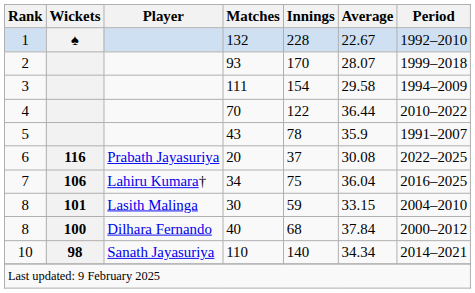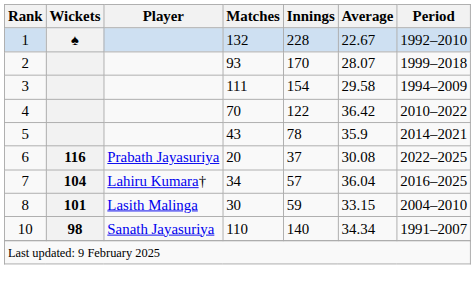 <table class="wikitable plainrowheaders sortable">
 <tr>
 <th scope=col>Rank</th>
 <th scope=col>Wickets</th>
 <th scope=col>Player</th>
 <th scope=col>Matches</th>
 <th scope=col>Innings</th>
 <th scope=col>Average</th>
 <th scope=col>Period</th>
 </tr>
 <tr style="background:#cee0f2">
 <td align=center>1</td>
 <th> ♠</th>
 <td></td>
 <td>132</td>
 <td>228</td>
 <td>22.67</td>
 <td>1992–2010</td>
 </tr>
 <tr>
 <td align=center>2</td>
 <th></th>
 <td></td>
 <td>93</td>
 <td>170</td>
 <td>28.07</td>
 <td>1999–2018</td>
 </tr>
 <tr>
 <td align=center>3</td>
 <th></th>
 <td></td>
 <td>111</td>
 <td>154</td>
 <td>29.58</td>
 <td>1994–2009</td>
 </tr>
 <tr>
 <td align=center>4</td>
 <th></th>
 <td></td>
 <td>70</td>
 <td>122</td>
-<td>36.44</td>
+<td>36.42</td>
 <td>2010–2022</td>
 </tr>
 <tr>
 <td align=center>5</td>
 <th></th>
 <td></td>
 <td>43</td>
 <td>78</td>
 <td>35.9</td>
-<td>1991–2007</td>
+<td>2014–2021</td>
 </tr>
 <tr>
 <td align=center>6</td>
 <th>116</th>
 <td><a href='#'>Prabath Jayasuriya</a></td>
 <td>20</td>
 <td>37</td>
 <td>30.08</td>
 <td>2022–2025</td>
 </tr>
 <tr>
 <td align=center>7</td>
-<th>106</th>
+<th>104</th>
 <td><a href='#'>Lahiru Kumara</a>†</td>
 <td>34</td>
-<td>75</td>
+<td>57</td>
 <td>36.04</td>
 <td>2016–2025</td>
 </tr>
 <tr>
 <td align=center>8</td>
 <th>101</th>
 <td><a href='#'>Lasith Malinga</a></td>
 <td>30</td>
 <td>59</td>
 <td>33.15</td>
 <td>2004–2010</td>
 </tr>
 <tr>
-<td align=center>8</td>
-<th>100</th>
-<td><a href='#'>Dilhara Fernando</a></td>
-<td>40</td>
-<td>68</td>
-<td>37.84</td>
-<td>2000–2012</td>
-</tr>
-<tr>
 <td align=center>10</td>
 <th>98</th>
 <td><a href='#'>Sanath Jayasuriya</a></td>
 <td>110</td>
 <td>140</td>
 <td>34.34</td>
-<td>2014–2021</td>
+<td>1991–2007</td>
 </tr>
 <tr>
 </tr>
 <tr class=sortbottom>
 <td colspan=7><small>Last updated: 9 February 2025</small></td>
 </tr>
 </table>
